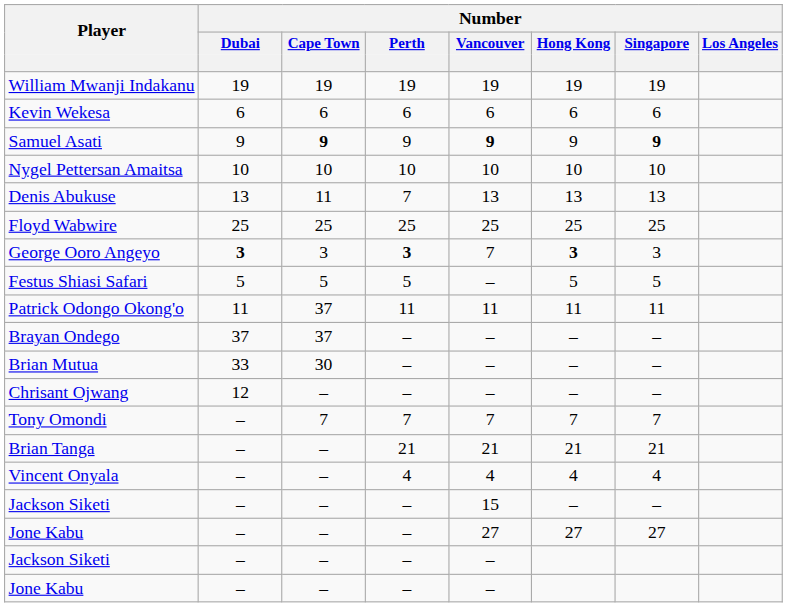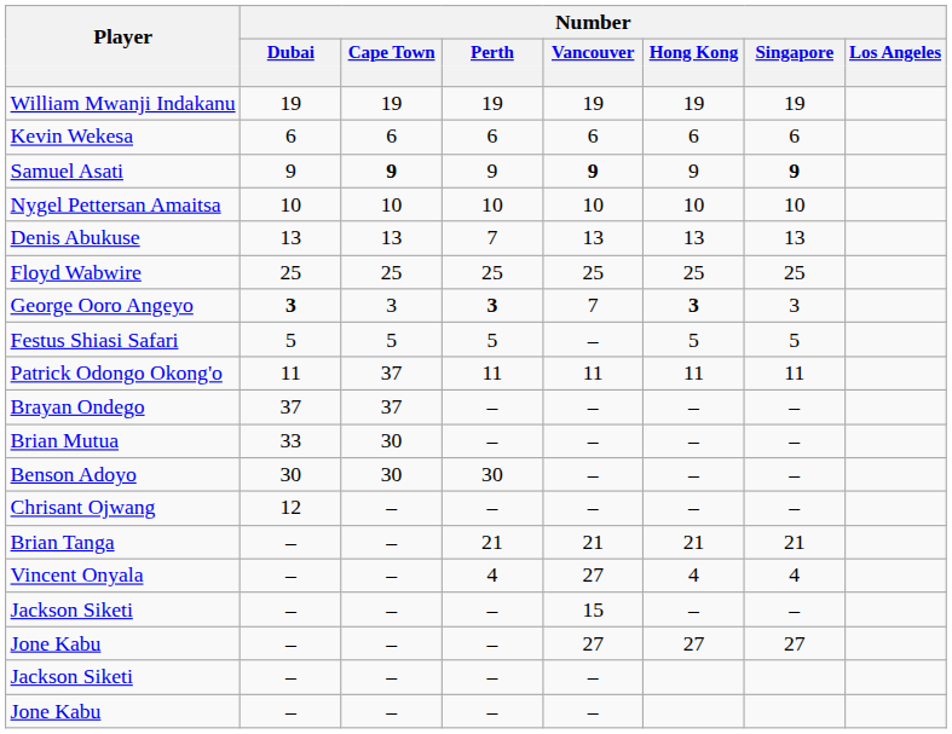 <table class="wikitable sortable" style="text-align:center;">
 <tr>
 <th rowspan="2" style="border-bottom:0px;">Player</th>
 <th colspan="7">Number</th>
 </tr>
 <tr>
 <th valign="top" style="width:5.2em; border-bottom:0px; padding:2px; font-size:85%;"><a href='#'>Dubai</a></th>
 <th valign="top" style="width:5.2em; border-bottom:0px; padding:2px; font-size:85%;"><a href='#'>Cape Town</a></th>
 <th valign="top" style="width:5.2em; border-bottom:0px; padding:2px; font-size:85%;"><a href='#'>Perth</a></th>
 <th valign="top" style="width:5.2em; border-bottom:0px; padding:2px; font-size:85%;"><a href='#'>Vancouver</a></th>
 <th valign="top" style="width:5.2em; border-bottom:0px; padding:2px; font-size:85%;"><a href='#'>Hong Kong</a></th>
 <th valign="top" style="width:5.2em; border-bottom:0px; padding:2px; font-size:85%;"><a href='#'>Singapore</a></th>
 <th valign="top" style="width:5.2em; border-bottom:0px; padding:2px; font-size:85%;"><a href='#'>Los Angeles</a></th>
 </tr>
 <tr style="line-height:8px;">
 <th style="border-top:0px;"> </th>
 <th style="border-top:0px;"></th>
 <th data-sort-type="number" style="border-top:0px;"></th>
 <th data-sort-type="number" style="border-top:0px;"></th>
 <th data-sort-type="number" style="border-top:0px;"></th>
 <th data-sort-type="number" style="border-top:0px;"></th>
 <th data-sort-type="number" style="border-top:0px;"></th>
 <th data-sort-type="number" style="border-top:0px;"></th>
 </tr>
 <tr>
 <td align="left"><a href='#'>William Mwanji Indakanu</a></td>
 <td>19</td>
 <td>19</td>
 <td>19</td>
 <td>19</td>
 <td>19</td>
 <td>19</td>
 <td></td>
 </tr>
 <tr>
 <td align="left"><a href='#'>Kevin Wekesa</a></td>
 <td>6</td>
 <td>6</td>
 <td>6</td>
 <td>6</td>
 <td>6</td>
 <td>6</td>
 <td></td>
 </tr>
 <tr>
 <td align="left"><a href='#'>Samuel Asati</a></td>
 <td>9</td>
 <td><strong>9</strong></td>
 <td>9</td>
 <td><strong>9</strong></td>
 <td>9</td>
 <td><strong>9</strong></td>
 <td></td>
 </tr>
 <tr>
 <td align="left"><a href='#'>Nygel Pettersan Amaitsa</a></td>
 <td>10</td>
 <td>10</td>
 <td>10</td>
 <td>10</td>
 <td>10</td>
 <td>10</td>
 <td></td>
 </tr>
 <tr>
 <td align="left"><a href='#'>Denis Abukuse</a></td>
 <td>13</td>
-<td>11</td>
+<td>13</td>
 <td>7</td>
 <td>13</td>
 <td>13</td>
 <td>13</td>
 <td></td>
 </tr>
 <tr>
 <td align="left"><a href='#'>Floyd Wabwire</a></td>
 <td>25</td>
 <td>25</td>
 <td>25</td>
 <td>25</td>
 <td>25</td>
 <td>25</td>
 <td></td>
 </tr>
 <tr>
 <td align="left"><a href='#'>George Ooro Angeyo</a></td>
 <td><strong>3</strong></td>
 <td>3</td>
 <td><strong>3</strong></td>
 <td>7</td>
 <td><strong>3</strong></td>
 <td>3</td>
 <td></td>
 </tr>
 <tr>
 <td align="left"><a href='#'>Festus Shiasi Safari</a></td>
 <td>5</td>
 <td>5</td>
 <td>5</td>
 <td>–</td>
 <td>5</td>
 <td>5</td>
 <td></td>
 </tr>
 <tr>
 <td align="left"><a href='#'>Patrick Odongo Okong'o</a></td>
 <td>11</td>
 <td>37</td>
 <td>11</td>
 <td>11</td>
 <td>11</td>
 <td>11</td>
 <td></td>
 </tr>
 <tr>
 <td align="left"><a href='#'>Brayan Ondego</a></td>
 <td>37</td>
 <td>37</td>
 <td>–</td>
 <td>–</td>
 <td>–</td>
 <td>–</td>
 <td></td>
 </tr>
 <tr>
 <td align="left"><a href='#'>Brian Mutua</a></td>
 <td>33</td>
 <td>30</td>
 <td>–</td>
 <td>–</td>
 <td>–</td>
 <td>–</td>
 <td></td>
 </tr>
 <tr>
+<td align="left"><a href='#'>Benson Adoyo</a></td>
+<td>30</td>
+<td>30</td>
+<td>30</td>
+<td>–</td>
+<td>–</td>
+<td>–</td>
+<td></td>
+</tr>
+<tr>
 <td align="left"><a href='#'>Chrisant Ojwang</a></td>
 <td>12</td>
 <td>–</td>
 <td>–</td>
 <td>–</td>
 <td>–</td>
 <td>–</td>
-<td></td>
-</tr>
-<tr>
-<td align="left"><a href='#'>Tony Omondi</a></td>
-<td>–</td>
-<td>7</td>
-<td>7</td>
-<td>7</td>
-<td>7</td>
-<td>7</td>
 <td></td>
 </tr>
 <tr>
 <td align="left"><a href='#'>Brian Tanga</a></td>
 <td>–</td>
 <td>–</td>
 <td>21</td>
 <td>21</td>
 <td>21</td>
 <td>21</td>
 <td></td>
 </tr>
 <tr>
 <td align="left"><a href='#'>Vincent Onyala</a></td>
 <td>–</td>
 <td>–</td>
 <td>4</td>
-<td>4</td>
+<td>27</td>
 <td>4</td>
 <td>4</td>
 <td></td>
 </tr>
 <tr>
 <td align="left"><a href='#'>Jackson Siketi</a></td>
 <td>–</td>
 <td>–</td>
 <td>–</td>
 <td>15</td>
 <td>–</td>
 <td>–</td>
 <td></td>
 </tr>
 <tr>
 <td align="left"><a href='#'>Jone Kabu</a></td>
 <td>–</td>
 <td>–</td>
 <td>–</td>
 <td>27</td>
 <td>27</td>
 <td>27</td>
 <td></td>
 </tr>
 <tr>
 <td align="left"><a href='#'>Jackson Siketi</a></td>
 <td>–</td>
 <td>–</td>
 <td>–</td>
 <td>–</td>
 <td></td>
 <td></td>
 <td></td>
 </tr>
 <tr>
 <td align="left"><a href='#'>Jone Kabu</a></td>
 <td>–</td>
 <td>–</td>
 <td>–</td>
 <td>–</td>
 <td></td>
 <td></td>
 <td></td>
 </tr>
 </table>
